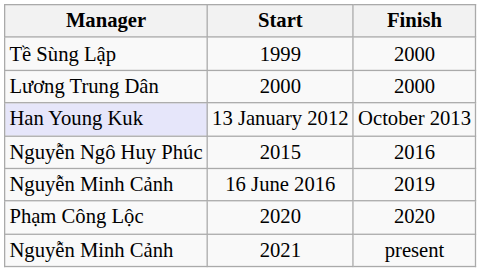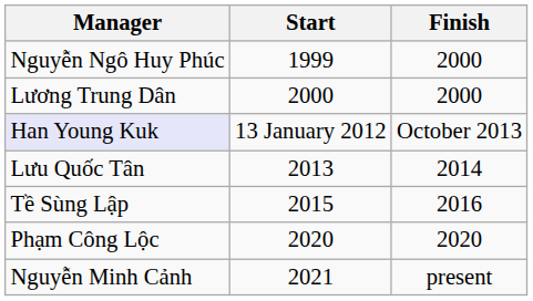 <table class="wikitable">
 <tr>
 <th>Manager</th>
 <th>Start</th>
 <th>Finish</th>
 </tr>
 <tr align="center">
-<td align="left"> Tề Sùng Lập</td>
+<td align="left"> Nguyễn Ngô Huy Phúc</td>
 <td>1999</td>
 <td>2000</td>
 </tr>
 <tr align="center">
 <td align="left"> Lương Trung Dân</td>
 <td>2000</td>
 <td>2000</td>
 </tr>
 <tr align="center">
 <td align="left" style="background: lavender;"> Han Young Kuk</td>
 <td>13 January 2012</td>
 <td>October 2013</td>
 </tr>
 <tr align="center">
-<td align="left"> Nguyễn Ngô Huy Phúc</td>
+<td align="left"> Lưu Quốc Tân</td>
+<td>2013</td>
+<td>2014</td>
+</tr>
+<tr align="center">
+<td align="left"> Tề Sùng Lập</td>
 <td>2015</td>
 <td>2016</td>
-</tr>
-<tr align="center">
-<td align="left"> Nguyễn Minh Cảnh</td>
-<td>16 June 2016</td>
-<td>2019</td>
 </tr>
 <tr align="center">
 <td align="left"> Phạm Công Lộc</td>
 <td>2020</td>
 <td>2020</td>
 </tr>
 <tr align="center">
 <td align="left"> Nguyễn Minh Cảnh</td>
 <td>2021</td>
 <td>present</td>
 </tr>
 </table>
